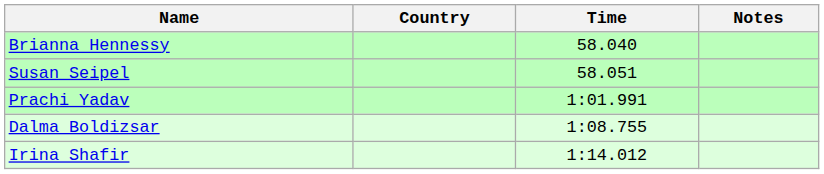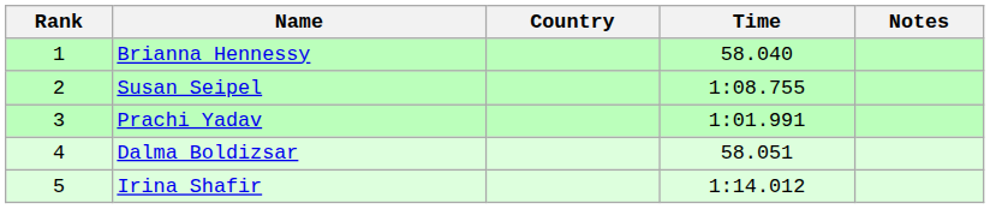 <table class="wikitable" style="text-align:center;width: 50%">
 <tr>
+<th>Rank</th>
 <th>Name</th>
 <th>Country</th>
 <th>Time</th>
 <th>Notes</th>
 </tr>
 <tr bgcolor=bbffbb>
+<td>1</td>
 <td align="left"><a href='#'>Brianna Hennessy</a></td>
 <td align="left"></td>
 <td>58.040</td>
 <td></td>
 </tr>
 <tr bgcolor=bbffbb>
+<td>2</td>
 <td align="left"><a href='#'>Susan Seipel</a></td>
 <td align="left"></td>
-<td>58.051</td>
+<td>1:08.755</td>
 <td></td>
 </tr>
 <tr bgcolor=bbffbb>
+<td>3</td>
 <td align="left"><a href='#'>Prachi Yadav</a></td>
 <td align="left"></td>
 <td>1:01.991</td>
 <td></td>
 </tr>
 <tr bgcolor=ddffdd>
+<td>4</td>
 <td align="left"><a href='#'>Dalma Boldizsar</a></td>
 <td align="left"></td>
-<td>1:08.755</td>
+<td>58.051</td>
 <td></td>
 </tr>
 <tr bgcolor=ddffdd>
+<td>5</td>
 <td align="left"><a href='#'>Irina Shafir</a></td>
 <td align="left"></td>
 <td>1:14.012</td>
 <td></td>
 </tr>
 </table>
